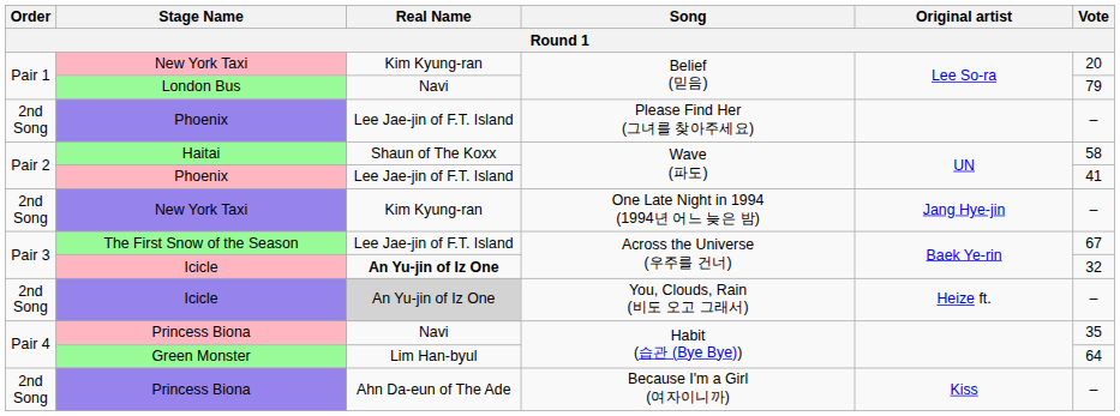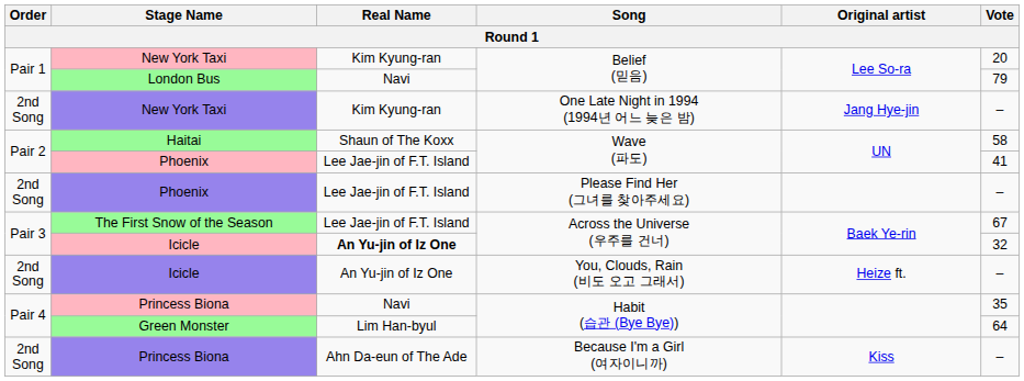 <table class="wikitable" style="text-align:center; width:95%;">
 <tr>
 <th style="width:1%;">Order</th>
 <th style="width:20%;">Stage Name</th>
 <th style="width:12%;">Real Name</th>
 <th style="width:23%;">Song</th>
 <th style="width:15%;">Original artist</th>
 <th style="width:1%;">Vote</th>
 </tr>
 <tr>
 <th colspan=6>Round 1</th>
 </tr>
 <tr>
 <td rowspan=2>Pair 1</td>
 <td bgcolor="lightpink">New York Taxi</td>
 <td>Kim Kyung-ran</td>
 <td rowspan=2>Belief<br>(믿음)</td>
 <td rowspan=2><a href='#'>Lee So-ra</a></td>
 <td>20</td>
 </tr>
 <tr>
 <td bgcolor="palegreen">London Bus</td>
 <td>Navi</td>
 <td>79</td>
 </tr>
 <tr>
 <td>2nd Song</td>
-<td bgcolor="#9683EC">Phoenix</td>
-<td>Lee Jae-jin of F.T. Island</td>
-<td>Please Find Her<br>(그녀를 찾아주세요)</td>
-<td></td>
+<td bgcolor="#9683EC">New York Taxi</td>
+<td>Kim Kyung-ran</td>
+<td>One Late Night in 1994<br>(1994년 어느 늦은 밤)</td>
+<td><a href='#'>Jang Hye-jin</a></td>
 <td>–</td>
 </tr>
 <tr>
 <td rowspan=2>Pair 2</td>
 <td bgcolor="palegreen">Haitai</td>
 <td>Shaun of The Koxx</td>
 <td rowspan=2>Wave<br>(파도)</td>
 <td rowspan=2><a href='#'>UN</a></td>
 <td>58</td>
 </tr>
 <tr>
 <td bgcolor="lightpink">Phoenix</td>
 <td>Lee Jae-jin of F.T. Island</td>
 <td>41</td>
 </tr>
 <tr>
 <td>2nd Song</td>
-<td bgcolor="#9683EC">New York Taxi</td>
-<td>Kim Kyung-ran</td>
-<td>One Late Night in 1994<br>(1994년 어느 늦은 밤)</td>
-<td><a href='#'>Jang Hye-jin</a></td>
+<td bgcolor="#9683EC">Phoenix</td>
+<td>Lee Jae-jin of F.T. Island</td>
+<td>Please Find Her<br>(그녀를 찾아주세요)</td>
+<td></td>
 <td>–</td>
 </tr>
 <tr>
 <td rowspan=2>Pair 3</td>
 <td bgcolor="palegreen">The First Snow of the Season</td>
 <td>Lee Jae-jin of F.T. Island</td>
 <td rowspan=2>Across the Universe<br>(우주를 건너)</td>
 <td rowspan=2><a href='#'>Baek Ye-rin</a></td>
 <td>67</td>
 </tr>
 <tr>
 <td bgcolor="lightpink">Icicle</td>
 <td><strong>An Yu-jin of Iz One</strong></td>
 <td>32</td>
 </tr>
 <tr>
 <td>2nd Song</td>
 <td bgcolor="#9683EC">Icicle</td>
-<td style="background: lightgrey;">An Yu-jin of Iz One</td>
+<td>An Yu-jin of Iz One</td>
 <td>You, Clouds, Rain<br>(비도 오고 그래서)</td>
 <td><a href='#'>Heize</a> ft. </td>
 <td>–</td>
 </tr>
 <tr>
 <td rowspan=2>Pair 4</td>
 <td bgcolor="lightpink">Princess Biona</td>
 <td>Navi</td>
 <td rowspan=2>Habit<br>(<a href='#'>습관 (Bye Bye)</a>)</td>
 <td rowspan=2></td>
 <td>35</td>
 </tr>
 <tr>
 <td bgcolor="palegreen">Green Monster</td>
 <td>Lim Han-byul</td>
 <td>64</td>
 </tr>
 <tr>
 <td>2nd Song</td>
 <td bgcolor="#9683EC">Princess Biona</td>
 <td>Ahn Da-eun of The Ade</td>
 <td>Because I'm a Girl<br>(여자이니까)</td>
 <td><a href='#'>Kiss</a></td>
 <td>–</td>
 </tr>
 </table>
